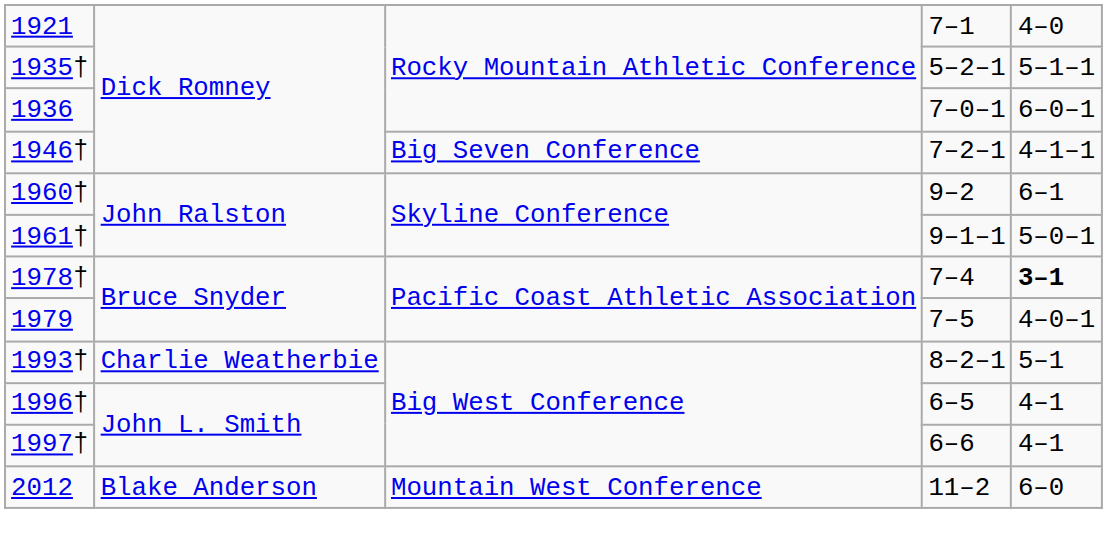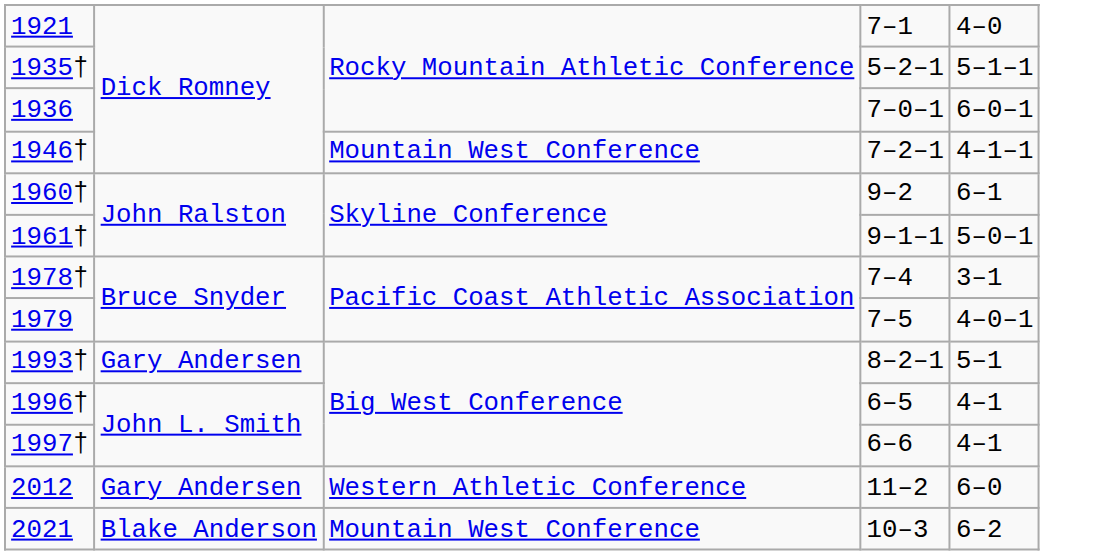 <table class="wikitable">
 <tr>
 </tr>
 <tr>
 <td><a href='#'>1921</a></td>
 <td rowspan="4"><a href='#'>Dick Romney</a></td>
 <td rowspan="3"><a href='#'>Rocky Mountain Athletic Conference</a></td>
 <td>7–1</td>
 <td>4–0</td>
 </tr>
 <tr>
 <td><a href='#'>1935</a>†</td>
 <td>5–2–1</td>
 <td>5–1–1</td>
 </tr>
 <tr>
 <td><a href='#'>1936</a></td>
 <td>7–0–1</td>
 <td>6–0–1</td>
 </tr>
 <tr>
 <td><a href='#'>1946</a>†</td>
-<td><a href='#'>Big Seven Conference</a></td>
+<td><a href='#'>Mountain West Conference</a></td>
 <td>7–2–1</td>
 <td>4–1–1</td>
 </tr>
 <tr>
 <td><a href='#'>1960</a>†</td>
 <td rowspan="2"><a href='#'>John Ralston</a></td>
 <td rowspan="2"><a href='#'>Skyline Conference</a></td>
 <td>9–2</td>
 <td>6–1</td>
 </tr>
 <tr>
 <td><a href='#'>1961</a>†</td>
 <td>9–1–1</td>
 <td>5–0–1</td>
 </tr>
 <tr>
 <td><a href='#'>1978</a>†</td>
 <td rowspan="2"><a href='#'>Bruce Snyder</a></td>
 <td rowspan="2"><a href='#'>Pacific Coast Athletic Association</a></td>
 <td>7–4</td>
-<td><strong>3–1</strong></td>
+<td>3–1</td>
 </tr>
 <tr>
 <td><a href='#'>1979</a></td>
 <td>7–5</td>
 <td>4–0–1</td>
 </tr>
 <tr>
 <td><a href='#'>1993</a>†</td>
-<td><a href='#'>Charlie Weatherbie</a></td>
+<td><a href='#'>Gary Andersen</a></td>
 <td rowspan="3"><a href='#'>Big West Conference</a></td>
 <td>8–2–1</td>
 <td>5–1</td>
 </tr>
 <tr>
 <td><a href='#'>1996</a>†</td>
 <td rowspan="2"><a href='#'>John L. Smith</a></td>
 <td>6–5</td>
 <td>4–1</td>
 </tr>
 <tr>
 <td><a href='#'>1997</a>†</td>
 <td>6–6</td>
 <td>4–1</td>
 </tr>
 <tr>
 <td><a href='#'>2012</a></td>
-<td><a href='#'>Blake Anderson</a></td>
-<td><a href='#'>Mountain West Conference</a></td>
+<td><a href='#'>Gary Andersen</a></td>
+<td><a href='#'>Western Athletic Conference</a></td>
 <td>11–2</td>
 <td>6–0</td>
 </tr>
+<tr>
+<td><a href='#'>2021</a></td>
+<td><a href='#'>Blake Anderson</a></td>
+<td><a href='#'>Mountain West Conference</a></td>
+<td>10–3</td>
+<td>6–2</td>
+</tr>
 </table>
